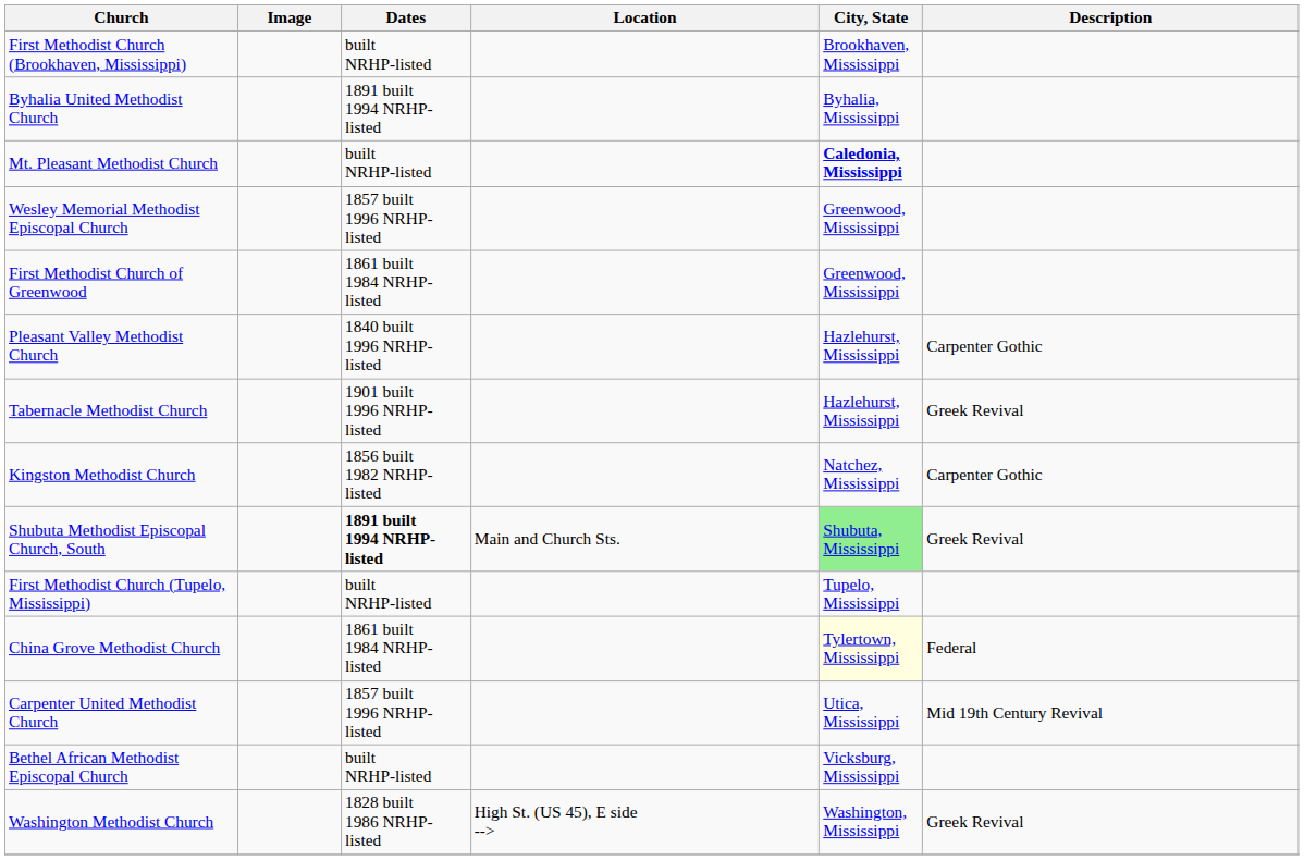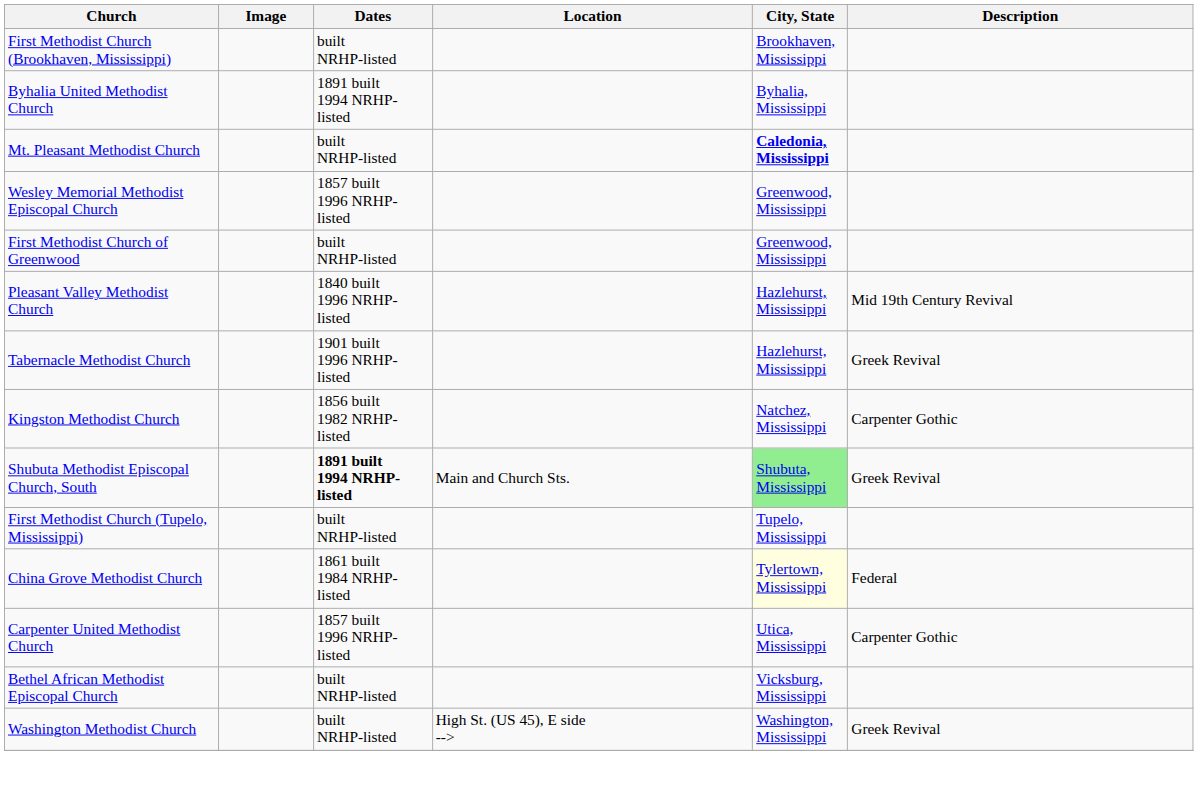 <table class="wikitable sortable" style="width:98%">
 <tr>
 <th style="width:18%;"><strong>Church</strong></th>
 <th style="width:8%;" class="unsortable"><strong>Image</strong></th>
 <th style="width:10%;"><strong>Dates</strong></th>
 <th><strong>Location</strong></th>
 <th style="width:8%;"><strong>City, State</strong></th>
 <th class="unsortable"><strong>Description</strong></th>
 </tr>
 <tr>
 <td><a href='#'>First Methodist Church (Brookhaven, Mississippi)</a></td>
 <td></td>
 <td>built<br> NRHP-listed</td>
 <td></td>
 <td><a href='#'>Brookhaven, Mississippi</a></td>
 <td></td>
 </tr>
 <tr>
 <td><a href='#'>Byhalia United Methodist Church</a></td>
 <td></td>
 <td>1891 built<br>1994 NRHP-listed</td>
 <td></td>
 <td><a href='#'>Byhalia, Mississippi</a></td>
 <td></td>
 </tr>
 <tr>
 <td><a href='#'>Mt. Pleasant Methodist Church</a></td>
 <td></td>
 <td>built<br> NRHP-listed</td>
 <td></td>
 <td><strong><a href='#'>Caledonia, Mississippi</a></strong></td>
 <td></td>
 </tr>
 <tr>
 <td><a href='#'>Wesley Memorial Methodist Episcopal Church</a></td>
 <td></td>
 <td>1857 built<br>1996 NRHP-listed</td>
 <td></td>
 <td><a href='#'>Greenwood, Mississippi</a></td>
 <td></td>
 </tr>
 <tr>
 <td><a href='#'>First Methodist Church of Greenwood</a></td>
 <td></td>
-<td>1861 built<br>1984 NRHP-listed</td>
+<td>built<br> NRHP-listed</td>
 <td></td>
 <td><a href='#'>Greenwood, Mississippi</a></td>
 <td></td>
 </tr>
 <tr>
 <td><a href='#'>Pleasant Valley Methodist Church</a></td>
 <td></td>
 <td>1840 built<br>1996 NRHP-listed</td>
 <td><small></small></td>
 <td><a href='#'>Hazlehurst, Mississippi</a></td>
-<td>Carpenter Gothic</td>
+<td>Mid 19th Century Revival</td>
 </tr>
 <tr>
 <td><a href='#'>Tabernacle Methodist Church</a></td>
 <td></td>
 <td>1901 built<br>1996 NRHP-listed</td>
 <td><small></small></td>
 <td><a href='#'>Hazlehurst, Mississippi</a></td>
 <td>Greek Revival</td>
 </tr>
 <tr>
 <td><a href='#'>Kingston Methodist Church</a></td>
 <td></td>
 <td>1856 built<br>1982 NRHP-listed</td>
 <td><small></small></td>
 <td><a href='#'>Natchez, Mississippi</a></td>
 <td>Carpenter Gothic</td>
 </tr>
 <tr>
 <td><a href='#'>Shubuta Methodist Episcopal Church, South</a></td>
 <td></td>
 <td><strong>1891 built<br>1994 NRHP-listed</strong></td>
 <td>Main and Church Sts.<br><small></small></td>
 <td style="background: lightgreen;"><a href='#'>Shubuta, Mississippi</a></td>
 <td>Greek Revival</td>
 </tr>
 <tr>
 <td><a href='#'>First Methodist Church (Tupelo, Mississippi)</a></td>
 <td></td>
 <td>built<br> NRHP-listed</td>
 <td></td>
 <td><a href='#'>Tupelo, Mississippi</a></td>
 <td></td>
 </tr>
 <tr>
 <td><a href='#'>China Grove Methodist Church</a></td>
 <td></td>
 <td>1861 built<br>1984 NRHP-listed</td>
 <td><small></small></td>
 <td style="background: lightyellow;"><a href='#'>Tylertown, Mississippi</a></td>
 <td>Federal</td>
 </tr>
 <tr>
 <td><a href='#'>Carpenter United Methodist Church</a></td>
 <td></td>
 <td>1857 built<br>1996 NRHP-listed</td>
 <td><small></small></td>
 <td><a href='#'>Utica, Mississippi</a></td>
-<td>Mid 19th Century Revival</td>
+<td>Carpenter Gothic</td>
 </tr>
 <tr>
 <td><a href='#'>Bethel African Methodist Episcopal Church</a></td>
 <td></td>
 <td>built<br> NRHP-listed</td>
 <td></td>
 <td><a href='#'>Vicksburg, Mississippi</a></td>
 <td></td>
 </tr>
 <tr Haven Chapel United Methodist Church>
 <td><a href='#'>Washington Methodist Church</a></td>
 <td></td>
-<td>1828 built<br>1986 NRHP-listed</td>
+<td>built<br> NRHP-listed</td>
 <td>High St. (US 45), E side<br><small></small> --></td>
 <td><a href='#'>Washington, Mississippi</a></td>
 <td>Greek Revival</td>
 </tr>
 <tr>
 </tr>
 </table>
